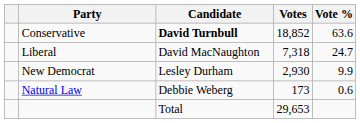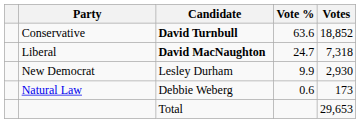 <table class="wikitable">
 <tr>
 <th></th>
 <th scope="col" width="175">Party</th>
 <th scope="col" width="150">Candidate</th>
+<th>Vote %</th>
 <th>Votes</th>
-<th>Vote %</th>
 </tr>
 <tr>
 <td>   </td>
 <td>Conservative</td>
 <td><strong>David Turnbull</strong></td>
+<td align=right>63.6</td>
 <td align=right>18,852</td>
-<td align=right>63.6</td>
 </tr>
 <tr>
 <td>   </td>
 <td>Liberal</td>
-<td>David MacNaughton</td>
+<td><strong>David MacNaughton</strong></td>
+<td align=right>24.7</td>
 <td align=right>7,318</td>
-<td align=right>24.7</td>
 </tr>
 <tr>
 <td>   </td>
 <td>New Democrat</td>
 <td>Lesley Durham</td>
+<td align=right>9.9<br></td>
 <td align=right>2,930</td>
-<td align=right>9.9<br></td>
 </tr>
 <tr |>
 <td>   </td>
 <td><a href='#'>Natural Law</a></td>
 <td>Debbie Weberg</td>
+<td align=right>0.6<br></td>
 <td align=right>173</td>
-<td align=right>0.6<br></td>
 </tr>
 <tr |>
 <td></td>
 <td></td>
 <td>Total</td>
+<td></td>
 <td align=right>29,653</td>
-<td></td>
 </tr>
 </table>
